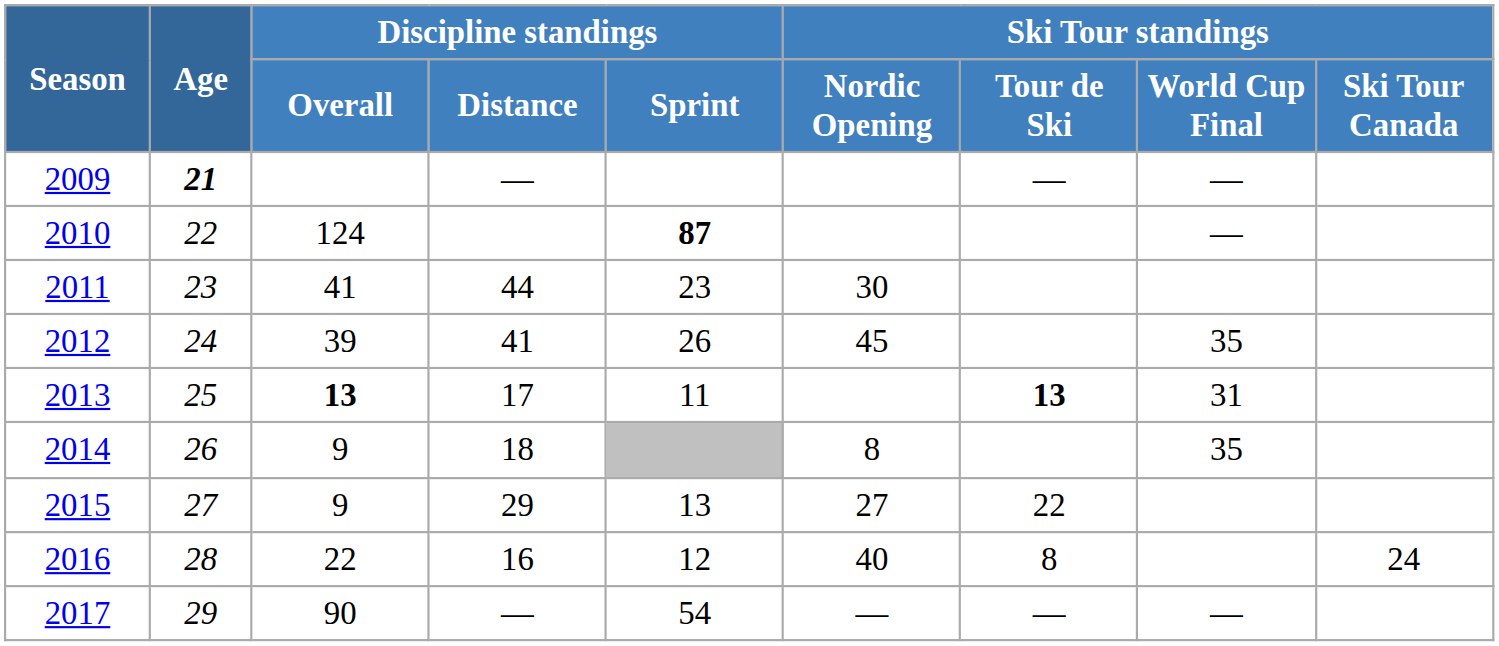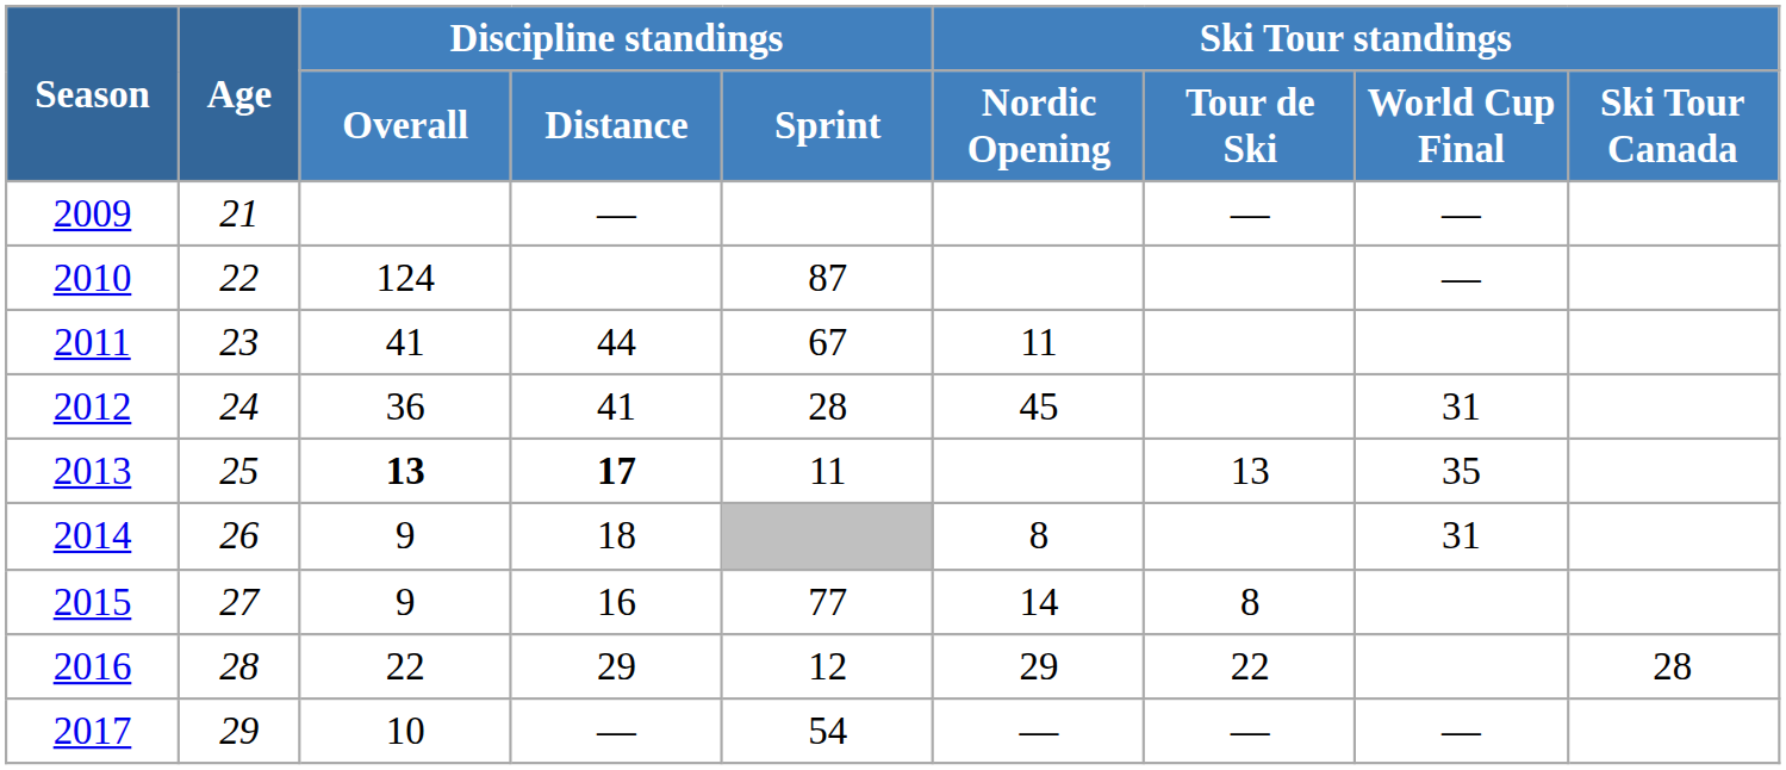 <table class="wikitable" style="font-size:95%; text-align:center; border:grey solid 1px; border-collapse:collapse; background:#ffffff;">
 <tr>
 <th style="background-color:#369; color:white; width:60px;" rowspan="2"> Season </th>
 <th style="background-color:#369; color:white; width:40px;" rowspan="2"> Age </th>
 <th style="background-color:#4180be; color:white;" colspan="3">Discipline standings</th>
 <th style="background-color:#4180be; color:white;" colspan="4">Ski Tour standings</th>
 </tr>
 <tr>
 <th style="background-color:#4180be; color:white; width:75px;">Overall</th>
 <th style="background-color:#4180be; color:white; width:75px;">Distance</th>
 <th style="background-color:#4180be; color:white; width:75px;">Sprint</th>
 <th style="background-color:#4180be; color:white; width:75px;">Nordic<br>Opening</th>
 <th style="background-color:#4180be; color:white; width:75px;">Tour de<br>Ski</th>
 <th style="background-color:#4180be; color:white; width:75px;">World Cup<br>Final</th>
 <th style="background-color:#4180be; color:white; width:75px;">Ski Tour<br>Canada</th>
 </tr>
 <tr>
 <td><a href='#'>2009</a></td>
-<td><strong><em>21</em></strong></td>
+<td><em>21</em></td>
 <td></td>
 <td>—</td>
 <td></td>
 <td></td>
 <td>—</td>
 <td>—</td>
 <td></td>
 </tr>
 <tr>
 <td><a href='#'>2010</a></td>
 <td><em>22</em></td>
 <td>124</td>
 <td></td>
-<td><strong>87</strong></td>
+<td>87</td>
 <td></td>
 <td></td>
 <td>—</td>
 <td></td>
 </tr>
 <tr>
 <td><a href='#'>2011</a></td>
 <td><em>23</em></td>
 <td>41</td>
 <td>44</td>
-<td>23</td>
-<td>30</td>
+<td>67</td>
+<td>11</td>
 <td></td>
 <td></td>
 <td></td>
 </tr>
 <tr>
 <td><a href='#'>2012</a></td>
 <td><em>24</em></td>
-<td>39</td>
+<td>36</td>
 <td>41</td>
-<td>26</td>
+<td>28</td>
 <td>45</td>
 <td></td>
-<td>35</td>
+<td>31</td>
 <td></td>
 </tr>
 <tr>
 <td><a href='#'>2013</a></td>
 <td><em>25</em></td>
 <td><strong>13</strong></td>
-<td>17</td>
+<td><strong>17</strong></td>
 <td>11</td>
 <td></td>
-<td><strong>13</strong></td>
-<td>31</td>
+<td>13</td>
+<td>35</td>
 <td></td>
 </tr>
 <tr>
 <td><a href='#'>2014</a></td>
 <td><em>26</em></td>
 <td>9</td>
 <td>18</td>
 <td style="background:silver;"></td>
 <td>8</td>
 <td></td>
-<td>35</td>
+<td>31</td>
 <td></td>
 </tr>
 <tr>
 <td><a href='#'>2015</a></td>
 <td><em>27</em></td>
 <td>9</td>
-<td>29</td>
-<td>13</td>
-<td>27</td>
-<td>22</td>
+<td>16</td>
+<td>77</td>
+<td>14</td>
+<td>8</td>
 <td></td>
 <td></td>
 </tr>
 <tr>
 <td><a href='#'>2016</a></td>
 <td><em>28</em></td>
 <td>22</td>
-<td>16</td>
+<td>29</td>
 <td>12</td>
-<td>40</td>
-<td>8</td>
+<td>29</td>
+<td>22</td>
 <td></td>
-<td>24</td>
+<td>28</td>
 </tr>
 <tr>
 <td><a href='#'>2017</a></td>
 <td><em>29</em></td>
-<td>90</td>
+<td>10</td>
 <td>—</td>
 <td>54</td>
 <td>—</td>
 <td>—</td>
 <td>—</td>
 <td></td>
 </tr>
 </table>
